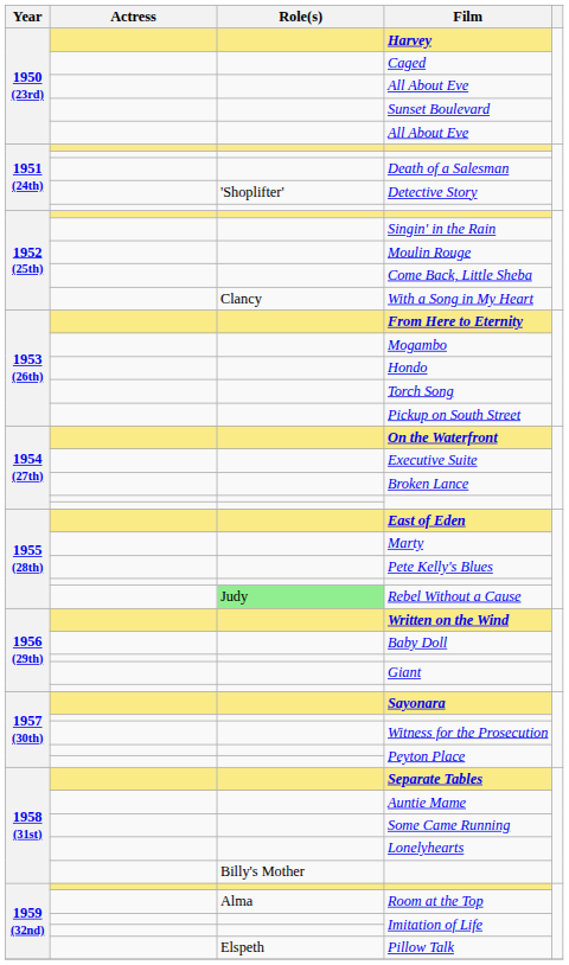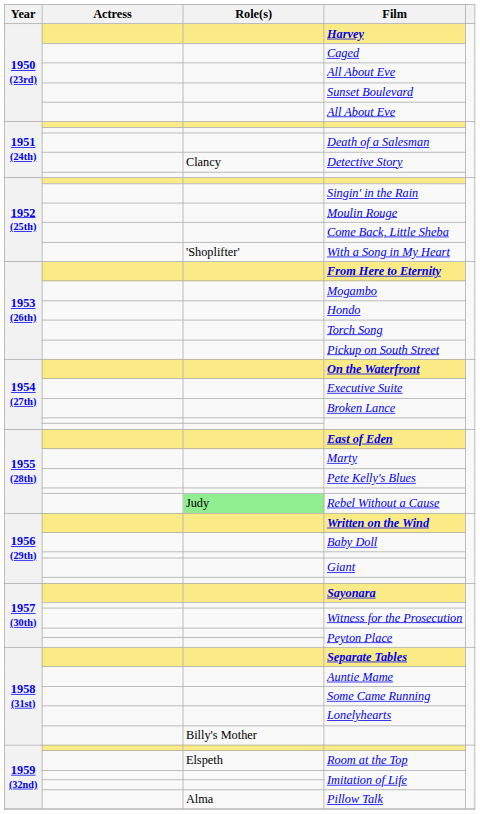 <table class="wikitable sortable" style="text-align:left;">
 <tr>
 <th scope="col" style="width:8%;">Year</th>
 <th scope="col" style="width:30%;">Actress</th>
 <th scope="col" style="width:30%;">Role(s)</th>
 <th scope="col" style="width:30%;">Film</th>
 <th scope="col" style="width:2%;" class="unsortable"></th>
 </tr>
 <tr>
 <th scope="row" rowspan=5 style="text-align:center"><a href='#'>1950</a> <br><small><a href='#'>(23rd)</a> </small></th>
 <td style="background:#FAEB86;"><strong> </strong></td>
 <td style="background:#FAEB86;"><strong></strong></td>
 <td style="background:#FAEB86;"><strong><em><a href='#'>Harvey</a></em></strong></td>
 <td rowspan=5></td>
 </tr>
 <tr>
 <td></td>
 <td></td>
 <td><em><a href='#'>Caged</a></em></td>
 </tr>
 <tr>
 <td></td>
 <td></td>
 <td><em><a href='#'>All About Eve</a></em></td>
 </tr>
 <tr>
 <td></td>
 <td></td>
 <td><em><a href='#'>Sunset Boulevard</a></em></td>
 </tr>
 <tr>
 <td></td>
 <td></td>
 <td><em><a href='#'>All About Eve</a></em></td>
 </tr>
 <tr>
 <th scope="row" rowspan=5 style="text-align:center"><a href='#'>1951</a> <br><small><a href='#'>(24th)</a> </small></th>
 <td style="background:#FAEB86;"><strong> </strong></td>
 <td style="background:#FAEB86;"><strong></strong></td>
 <td style="background:#FAEB86;"><strong><em></em></strong></td>
 <td rowspan=5></td>
 </tr>
 <tr>
 <td></td>
 <td></td>
 <td></td>
 </tr>
 <tr>
 <td></td>
 <td></td>
 <td><em><a href='#'>Death of a Salesman</a></em></td>
 </tr>
 <tr>
 <td></td>
-<td>'Shoplifter'</td>
+<td>Clancy</td>
 <td><em><a href='#'>Detective Story</a></em></td>
 </tr>
 <tr>
 <td></td>
 <td></td>
 <td></td>
 </tr>
 <tr>
 <th scope="row" rowspan=5 style="text-align:center"><a href='#'>1952</a> <br><small><a href='#'>(25th)</a> </small></th>
 <td style="background:#FAEB86;"><strong> </strong></td>
 <td style="background:#FAEB86;"><strong></strong></td>
 <td style="background:#FAEB86;"><strong></strong></td>
 <td rowspan=5></td>
 </tr>
 <tr>
 <td></td>
 <td></td>
 <td><em><a href='#'>Singin' in the Rain</a></em></td>
 </tr>
 <tr>
 <td></td>
 <td></td>
 <td><em><a href='#'>Moulin Rouge</a></em></td>
 </tr>
 <tr>
 <td></td>
 <td></td>
 <td><em><a href='#'>Come Back, Little Sheba</a></em></td>
 </tr>
 <tr>
 <td></td>
-<td>Clancy</td>
+<td>'Shoplifter'</td>
 <td><em><a href='#'>With a Song in My Heart</a></em></td>
 </tr>
 <tr>
 <th scope="row" rowspan=5 style="text-align:center"><a href='#'>1953</a> <br><small><a href='#'>(26th)</a> </small></th>
 <td style="background:#FAEB86;"><strong> </strong></td>
 <td style="background:#FAEB86;"><strong></strong></td>
 <td style="background:#FAEB86;"><strong><em><a href='#'>From Here to Eternity</a></em></strong></td>
 <td rowspan=5></td>
 </tr>
 <tr>
 <td></td>
 <td></td>
 <td><em><a href='#'>Mogambo</a></em></td>
 </tr>
 <tr>
 <td></td>
 <td></td>
 <td><em><a href='#'>Hondo</a></em></td>
 </tr>
 <tr>
 <td></td>
 <td></td>
 <td><em><a href='#'>Torch Song</a></em></td>
 </tr>
 <tr>
 <td></td>
 <td></td>
 <td><em><a href='#'>Pickup on South Street</a></em></td>
 </tr>
 <tr>
 <th scope="row" rowspan=5 style="text-align:center"><a href='#'>1954</a> <br><small><a href='#'>(27th)</a> </small></th>
 <td style="background:#FAEB86;"><strong> </strong></td>
 <td style="background:#FAEB86;"><strong></strong></td>
 <td style="background:#FAEB86;"><strong><em><a href='#'>On the Waterfront</a></em></strong></td>
 <td rowspan=5></td>
 </tr>
 <tr>
 <td></td>
 <td></td>
 <td><em><a href='#'>Executive Suite</a></em></td>
 </tr>
 <tr>
 <td></td>
 <td></td>
 <td><em><a href='#'>Broken Lance</a></em></td>
 </tr>
 <tr>
 <td></td>
 <td></td>
 <td rowspan="2"><em></em></td>
 </tr>
 <tr>
 <td></td>
 <td></td>
 </tr>
 <tr>
 <th scope="row" rowspan=5 style="text-align:center"><a href='#'>1955</a> <br><small><a href='#'>(28th)</a> </small></th>
 <td style="background:#FAEB86;"><strong> </strong></td>
 <td style="background:#FAEB86;"><strong></strong></td>
 <td style="background:#FAEB86;"><strong><em><a href='#'>East of Eden</a></em></strong></td>
 <td rowspan=5></td>
 </tr>
 <tr>
 <td></td>
 <td></td>
 <td><em><a href='#'>Marty</a></em></td>
 </tr>
 <tr>
 <td></td>
 <td></td>
 <td><em><a href='#'>Pete Kelly's Blues</a></em></td>
 </tr>
 <tr>
 <td></td>
 <td></td>
 <td></td>
 </tr>
 <tr>
 <td></td>
 <td style="background: lightgreen;">Judy</td>
 <td><em><a href='#'>Rebel Without a Cause</a></em></td>
 </tr>
 <tr>
 <th scope="row" rowspan=5 style="text-align:center"><a href='#'>1956</a> <br><small><a href='#'>(29th)</a> </small></th>
 <td style="background:#FAEB86;"><strong> </strong></td>
 <td style="background:#FAEB86;"><strong></strong></td>
 <td style="background:#FAEB86;"><strong><em><a href='#'>Written on the Wind</a></em></strong></td>
 <td rowspan=5></td>
 </tr>
 <tr>
 <td></td>
 <td></td>
 <td><em><a href='#'>Baby Doll</a></em></td>
 </tr>
 <tr>
 <td></td>
 <td></td>
 <td></td>
 </tr>
 <tr>
 <td></td>
 <td></td>
 <td><em><a href='#'>Giant</a></em></td>
 </tr>
 <tr>
 <td></td>
 <td></td>
 <td></td>
 </tr>
 <tr>
 <th scope="row" rowspan=5 style="text-align:center"><a href='#'>1957</a> <br><small><a href='#'>(30th)</a> </small></th>
 <td style="background:#FAEB86;"><strong> </strong></td>
 <td style="background:#FAEB86;"><strong></strong></td>
 <td style="background:#FAEB86;"><strong><em><a href='#'>Sayonara</a></em></strong></td>
 <td rowspan=5></td>
 </tr>
 <tr>
 <td></td>
 <td></td>
 <td></td>
 </tr>
 <tr>
 <td></td>
 <td></td>
 <td><em><a href='#'>Witness for the Prosecution</a></em></td>
 </tr>
 <tr>
 <td></td>
 <td></td>
 <td rowspan="2"><em><a href='#'>Peyton Place</a></em></td>
 </tr>
 <tr>
 <td></td>
 <td></td>
 </tr>
 <tr>
 <th scope="row" rowspan=5 style="text-align:center"><a href='#'>1958</a> <br><small><a href='#'>(31st)</a> </small></th>
 <td style="background:#FAEB86;"><strong> </strong></td>
 <td style="background:#FAEB86;"><strong></strong></td>
 <td style="background:#FAEB86;"><strong><em><a href='#'>Separate Tables</a></em></strong></td>
 <td rowspan=5></td>
 </tr>
 <tr>
 <td></td>
 <td></td>
 <td><em><a href='#'>Auntie Mame</a></em></td>
 </tr>
 <tr>
 <td></td>
 <td></td>
 <td><em><a href='#'>Some Came Running</a></em></td>
 </tr>
 <tr>
 <td></td>
 <td></td>
 <td><em><a href='#'>Lonelyhearts</a></em></td>
 </tr>
 <tr>
 <td></td>
 <td>Billy's Mother</td>
 <td></td>
 </tr>
 <tr>
 <th scope="row" rowspan=5 style="text-align:center"><a href='#'>1959</a> <br><small><a href='#'>(32nd)</a> </small></th>
 <td style="background:#FAEB86;"><strong> </strong></td>
 <td style="background:#FAEB86;"><strong></strong></td>
 <td style="background:#FAEB86;"><strong></strong></td>
 <td rowspan=5></td>
 </tr>
 <tr>
 <td></td>
-<td>Alma</td>
+<td>Elspeth</td>
 <td><em><a href='#'>Room at the Top</a></em></td>
 </tr>
 <tr>
 <td></td>
 <td></td>
 <td rowspan="2"><em><a href='#'>Imitation of Life</a></em></td>
 </tr>
 <tr>
 <td></td>
 <td></td>
 </tr>
 <tr>
 <td></td>
-<td>Elspeth</td>
+<td>Alma</td>
 <td><em><a href='#'>Pillow Talk</a></em></td>
 </tr>
 <tr>
 </tr>
 </table>
